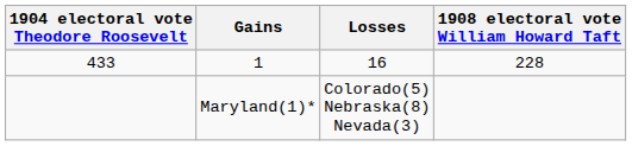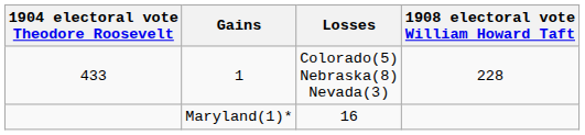 <table class="wikitable" style="text-align:center">
 <tr>
 <th>1904 electoral vote<br><a href='#'>Theodore Roosevelt</a></th>
 <th>Gains</th>
 <th>Losses</th>
 <th>1908 electoral vote<br><a href='#'>William Howard Taft</a></th>
 </tr>
 <tr>
 <td>433</td>
 <td> 1</td>
-<td> 16</td>
+<td>Colorado(5)<br>Nebraska(8)<br>Nevada(3)</td>
 <td>228</td>
 </tr>
 <tr>
 <td></td>
 <td>Maryland(1)*</td>
-<td>Colorado(5)<br>Nebraska(8)<br>Nevada(3)</td>
+<td> 16</td>
 <td></td>
 </tr>
 </table>
